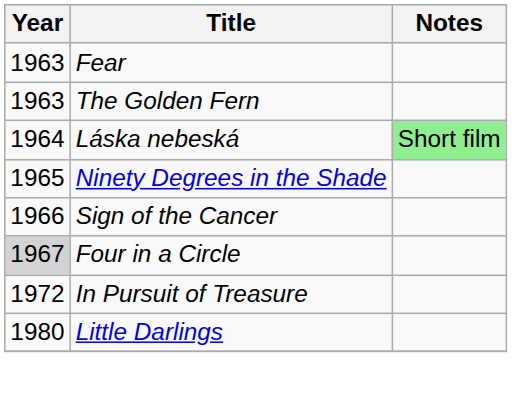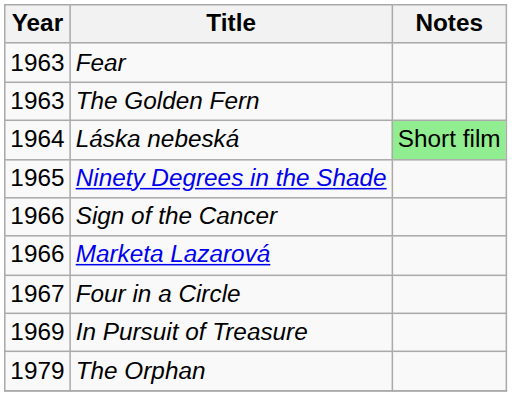 <table class="wikitable sortable">
 <tr>
 <th>Year</th>
 <th>Title</th>
 <th>Notes</th>
 </tr>
 <tr>
 <td>1963</td>
 <td><em>Fear</em></td>
 <td></td>
 </tr>
 <tr>
 <td>1963</td>
 <td><em>The Golden Fern</em></td>
 <td></td>
 </tr>
 <tr>
 <td>1964</td>
 <td><em>Láska nebeská</em></td>
 <td style="background: lightgreen;">Short film</td>
 </tr>
 <tr>
 <td>1965</td>
 <td><em><a href='#'>Ninety Degrees in the Shade</a></em></td>
 <td></td>
 </tr>
 <tr>
 <td>1966</td>
 <td><em>Sign of the Cancer</em></td>
 <td></td>
 </tr>
 <tr>
-<td style="background: lightgrey;">1967</td>
+<td>1966</td>
+<td><em><a href='#'>Marketa Lazarová</a></em></td>
+<td></td>
+</tr>
+<tr>
+<td>1967</td>
 <td><em>Four in a Circle</em></td>
 <td></td>
 </tr>
 <tr>
-<td>1972</td>
+<td>1969</td>
 <td><em>In Pursuit of Treasure</em></td>
 <td></td>
 </tr>
 <tr>
-<td>1980</td>
-<td><em><a href='#'>Little Darlings</a></em></td>
+<td>1979</td>
+<td><em>The Orphan</em></td>
 <td></td>
 </tr>
 <tr>
 </tr>
 </table>
